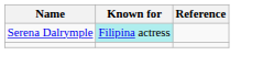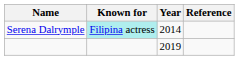 <table class="wikitable">
 <tr>
 <th>Name</th>
 <th>Known for</th>
+<th>Year</th>
 <th>Reference</th>
 </tr>
 <tr>
 <td><a href='#'>Serena Dalrymple</a></td>
 <td style="background: paleturquoise;"><a href='#'>Filipina</a> actress</td>
+<td>2014</td>
 <td></td>
 </tr>
 <tr>
 <td></td>
 <td></td>
+<td>2019</td>
 <td></td>
 </tr>
 </table>
